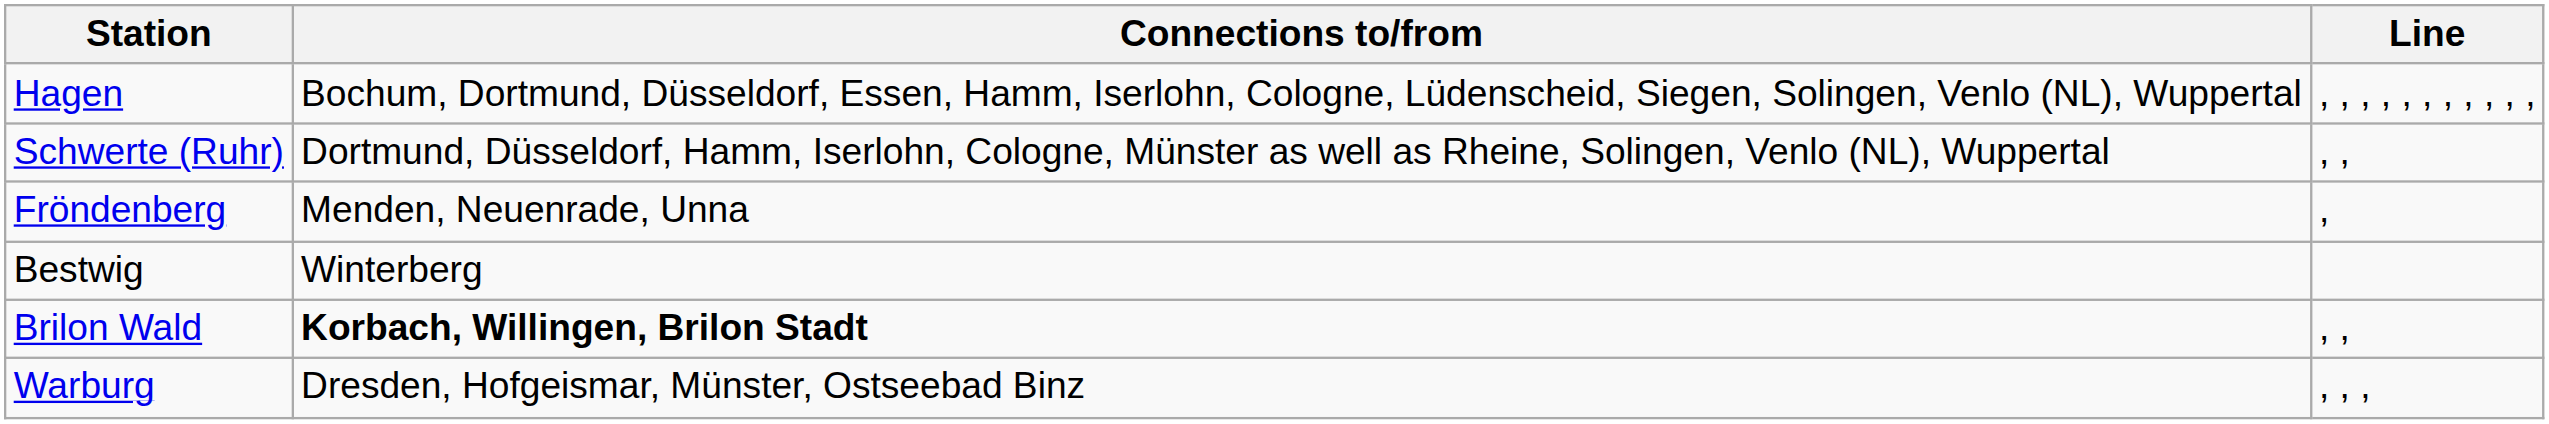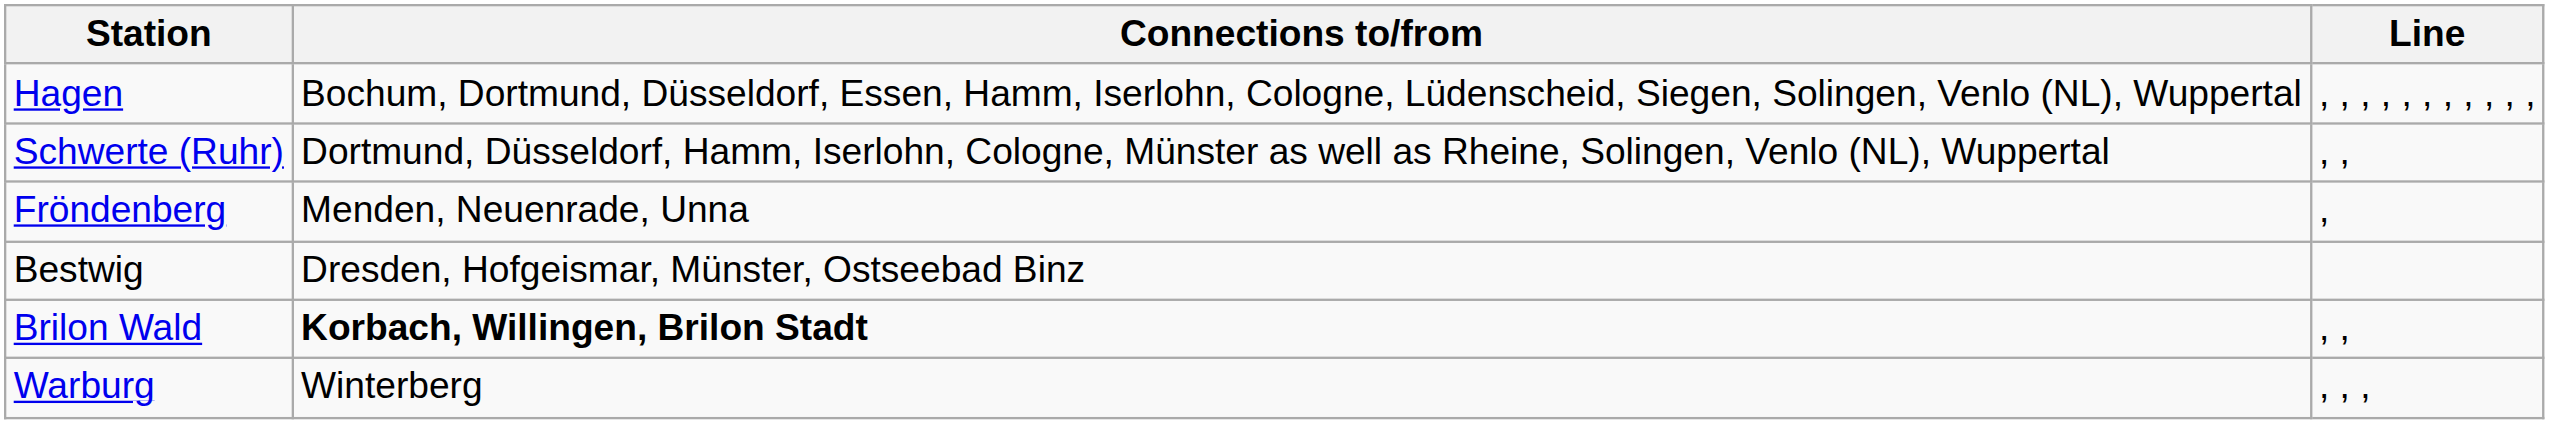 <table class="wikitable">
 <tr>
 <th>Station</th>
 <th>Connections to/from</th>
 <th>Line</th>
 </tr>
 <tr>
 <td><a href='#'>Hagen</a></td>
 <td>Bochum, Dortmund, Düsseldorf, Essen, Hamm, Iserlohn, Cologne, Lüdenscheid, Siegen, Solingen, Venlo (NL), Wuppertal</td>
 <td>, , , , , , , , , , , </td>
 </tr>
 <tr>
 <td><a href='#'>Schwerte (Ruhr)</a></td>
 <td>Dortmund, Düsseldorf, Hamm, Iserlohn, Cologne, Münster as well as Rheine, Solingen, Venlo (NL), Wuppertal</td>
 <td>, , </td>
 </tr>
 <tr>
 <td><a href='#'>Fröndenberg</a></td>
 <td>Menden, Neuenrade, Unna</td>
 <td>, </td>
 </tr>
 <tr>
 <td>Bestwig</td>
-<td>Winterberg</td>
+<td>Dresden, Hofgeismar, Münster, Ostseebad Binz</td>
 <td></td>
 </tr>
 <tr>
 <td><a href='#'>Brilon Wald</a></td>
 <td><strong>Korbach, Willingen, Brilon Stadt</strong></td>
 <td>, , </td>
 </tr>
 <tr>
 <td><a href='#'>Warburg</a></td>
-<td>Dresden, Hofgeismar, Münster, Ostseebad Binz</td>
+<td>Winterberg</td>
 <td>, , , </td>
 </tr>
 </table>
